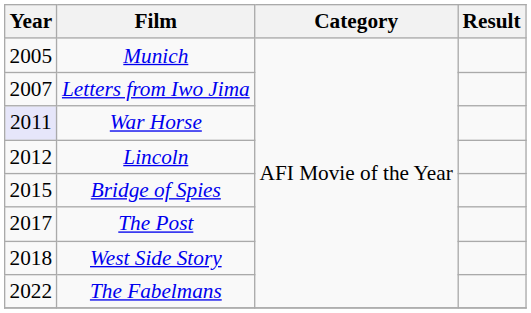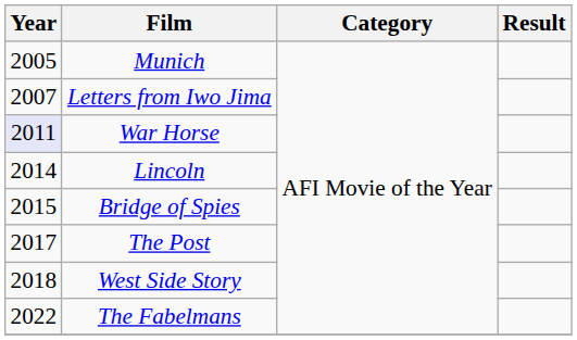 <table class="wikitable">
 <tr>
 <th>Year</th>
 <th>Film</th>
 <th>Category</th>
 <th>Result</th>
 </tr>
 <tr>
 <td style="text-align:center;">2005</td>
 <td style="text-align:center;"><em><a href='#'>Munich</a></em></td>
 <td align=center rowspan="8">AFI Movie of the Year</td>
 <td></td>
 </tr>
 <tr>
 <td style="text-align:center;">2007</td>
 <td style="text-align:center;"><em><a href='#'>Letters from Iwo Jima</a></em></td>
 <td></td>
 </tr>
 <tr>
 <td style="background: lavender; text-align:center;">2011</td>
 <td style="text-align:center;"><em><a href='#'>War Horse</a></em></td>
 <td></td>
 </tr>
 <tr>
-<td style="text-align:center;">2012</td>
+<td style="text-align:center;">2014</td>
 <td style="text-align:center;"><em><a href='#'>Lincoln</a></em></td>
 <td></td>
 </tr>
 <tr>
 <td style="text-align:center;">2015</td>
 <td style="text-align:center;"><em><a href='#'>Bridge of Spies</a></em></td>
 <td></td>
 </tr>
 <tr>
 <td style="text-align:center;">2017</td>
 <td style="text-align:center;"><em><a href='#'>The Post</a></em></td>
 <td></td>
 </tr>
 <tr>
 <td style="text-align:center;">2018</td>
 <td style="text-align:center;"><em><a href='#'>West Side Story</a></em></td>
 <td></td>
 </tr>
 <tr>
 <td style="text-align:center;">2022</td>
 <td style="text-align:center;"><em><a href='#'>The Fabelmans</a></em></td>
 <td></td>
 </tr>
 <tr>
 </tr>
 </table>
